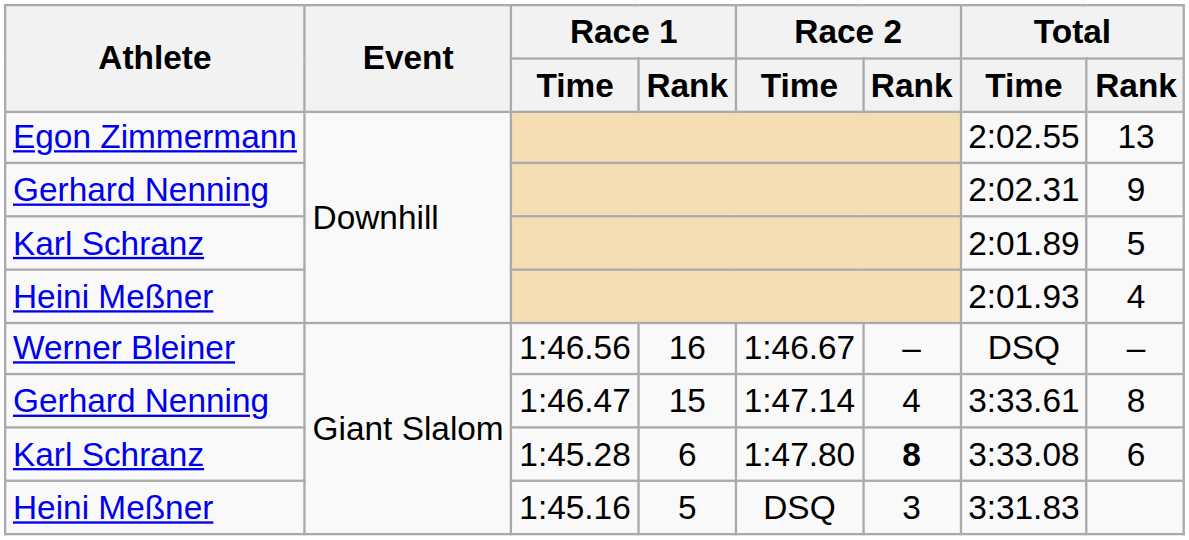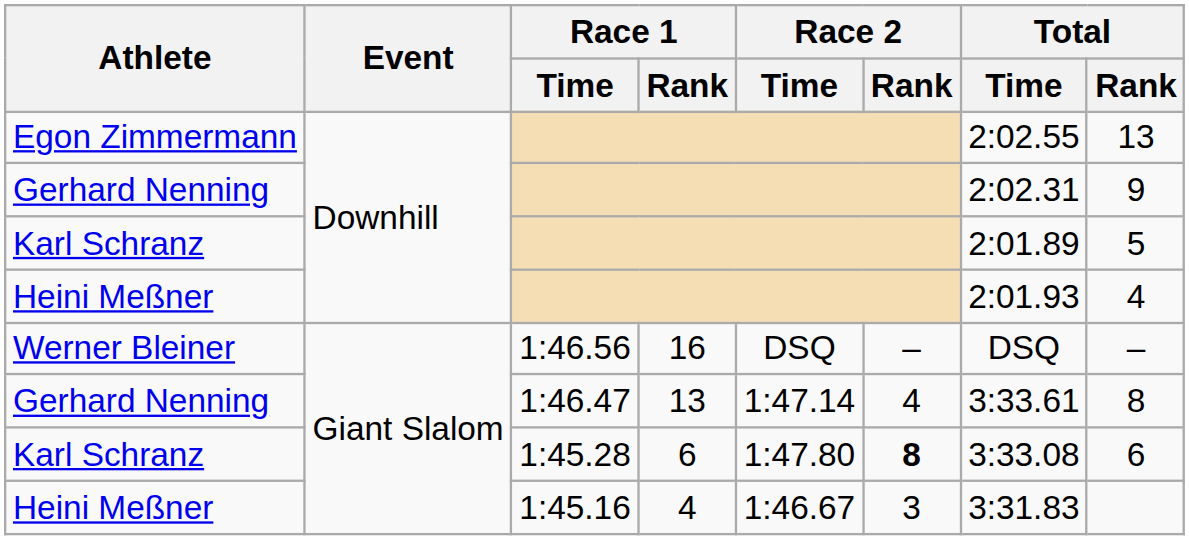 <table class="wikitable" style="font-size:90%">
 <tr>
 <th rowspan="2">Athlete</th>
 <th rowspan="2">Event</th>
 <th colspan="2">Race 1</th>
 <th colspan="2">Race 2</th>
 <th colspan="2">Total</th>
 </tr>
 <tr>
 <th>Time</th>
 <th>Rank</th>
 <th>Time</th>
 <th>Rank</th>
 <th>Time</th>
 <th>Rank</th>
 </tr>
 <tr>
 <td><a href='#'>Egon Zimmermann</a></td>
 <td rowspan="4">Downhill</td>
 <td colspan="4" bgcolor="wheat"></td>
 <td align="center">2:02.55</td>
 <td align="center">13</td>
 </tr>
 <tr>
 <td><a href='#'>Gerhard Nenning</a></td>
 <td colspan="4" bgcolor="wheat"></td>
 <td align="center">2:02.31</td>
 <td align="center">9</td>
 </tr>
 <tr>
 <td><a href='#'>Karl Schranz</a></td>
 <td colspan="4" bgcolor="wheat"></td>
 <td align="center">2:01.89</td>
 <td align="center">5</td>
 </tr>
 <tr>
 <td><a href='#'>Heini Meßner</a></td>
 <td colspan="4" bgcolor="wheat"></td>
 <td align="center">2:01.93</td>
 <td align="center">4</td>
 </tr>
 <tr>
 <td><a href='#'>Werner Bleiner</a></td>
 <td rowspan="4">Giant Slalom</td>
 <td align="center">1:46.56</td>
 <td align="center">16</td>
-<td align="center">1:46.67</td>
+<td align="center">DSQ</td>
 <td align="center">–</td>
 <td align="center">DSQ</td>
 <td align="center">–</td>
 </tr>
 <tr>
 <td><a href='#'>Gerhard Nenning</a></td>
 <td align="center">1:46.47</td>
-<td align="center">15</td>
+<td align="center">13</td>
 <td align="center">1:47.14</td>
 <td align="center">4</td>
 <td align="center">3:33.61</td>
 <td align="center">8</td>
 </tr>
 <tr>
 <td><a href='#'>Karl Schranz</a></td>
 <td align="center">1:45.28</td>
 <td align="center">6</td>
 <td align="center">1:47.80</td>
 <td align="center"><strong>8</strong></td>
 <td align="center">3:33.08</td>
 <td align="center">6</td>
 </tr>
 <tr>
 <td><a href='#'>Heini Meßner</a></td>
 <td align="center">1:45.16</td>
-<td align="center">5</td>
-<td align="center">DSQ</td>
+<td align="center">4</td>
+<td align="center">1:46.67</td>
 <td align="center">3</td>
 <td align="center">3:31.83</td>
 <td align="center"></td>
 </tr>
 </table>
